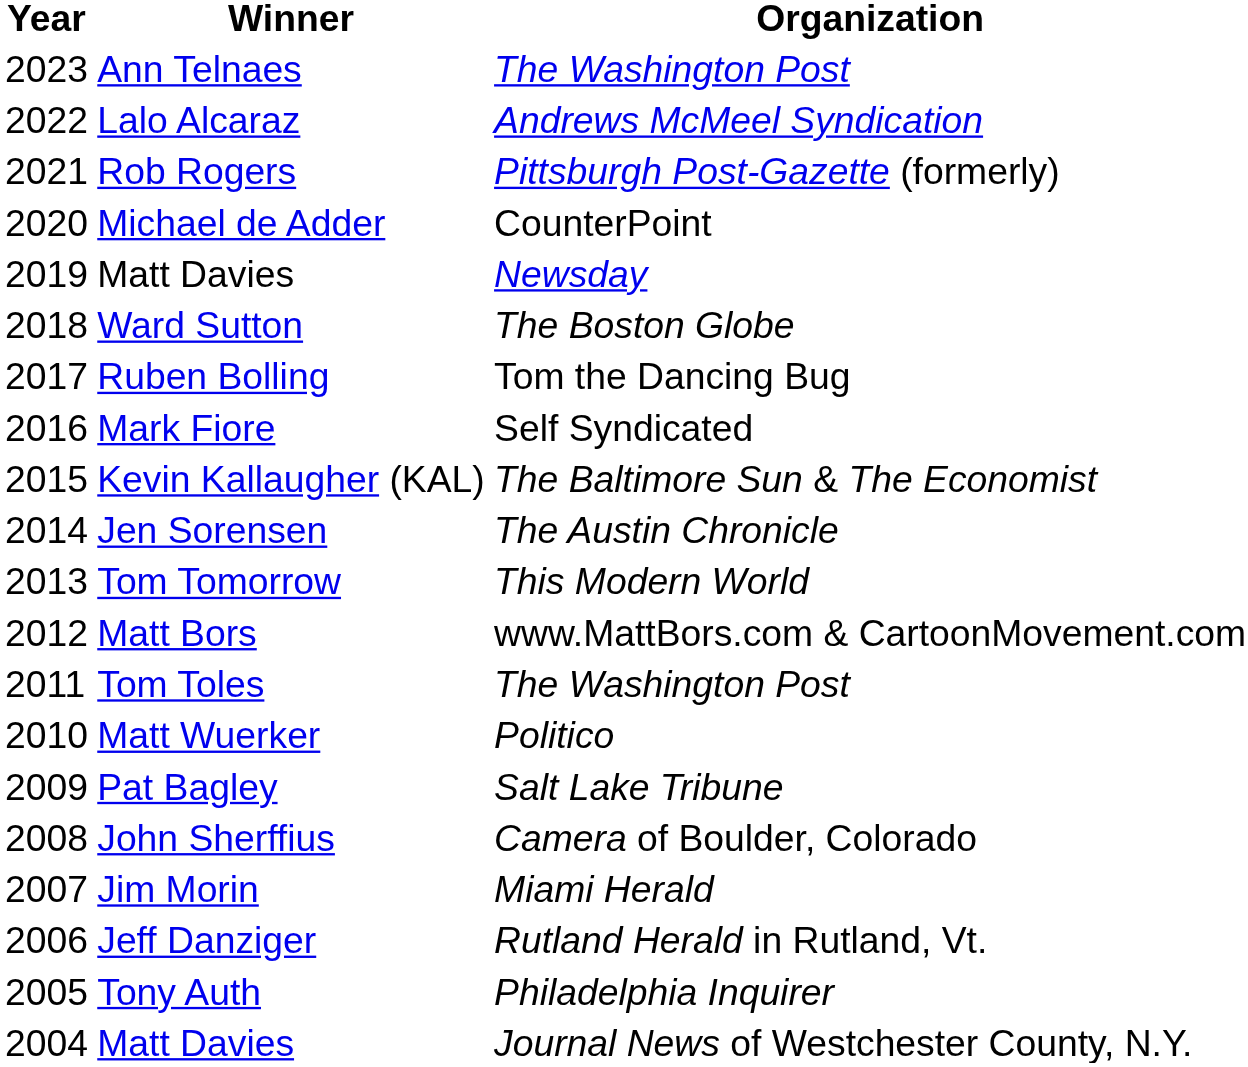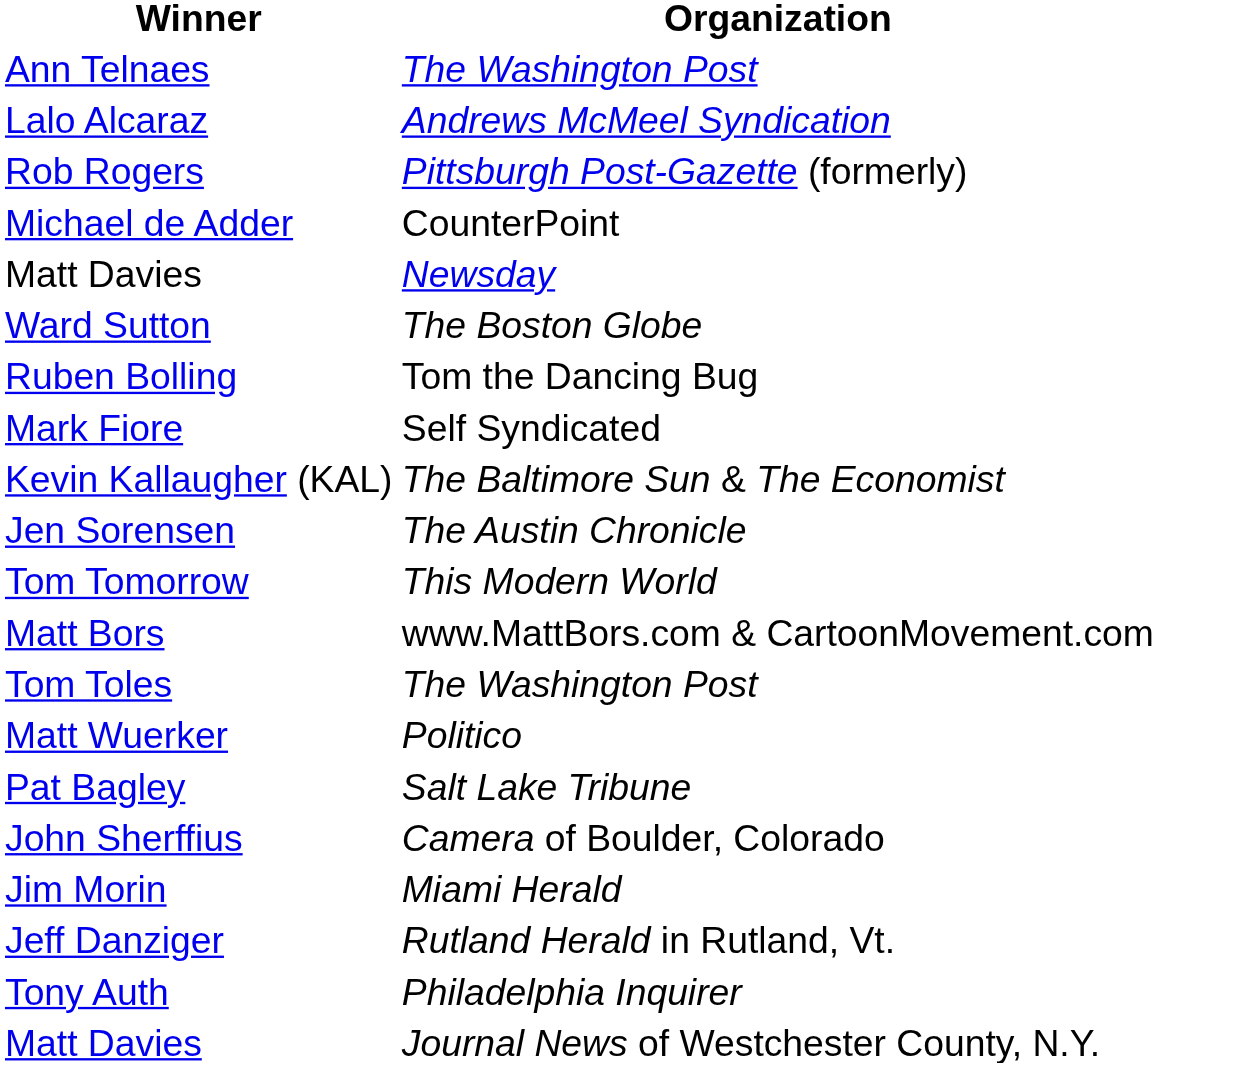 <table class="sortable">
 <tr>
-<th>Year</th>
 <th>Winner</th>
 <th>Organization</th>
 </tr>
 <tr>
-<td>2023</td>
 <td><a href='#'>Ann Telnaes</a></td>
 <td><em><a href='#'>The Washington Post</a></em></td>
 </tr>
 <tr>
-<td>2022</td>
 <td><a href='#'>Lalo Alcaraz</a></td>
 <td><em><a href='#'>Andrews McMeel Syndication</a></em></td>
 </tr>
 <tr>
-<td>2021</td>
 <td><a href='#'>Rob Rogers</a></td>
 <td><em><a href='#'>Pittsburgh Post-Gazette</a></em> (formerly)</td>
 </tr>
 <tr>
-<td>2020</td>
 <td><a href='#'>Michael de Adder</a></td>
 <td>CounterPoint</td>
 </tr>
 <tr>
-<td>2019</td>
 <td>Matt Davies</td>
 <td><em><a href='#'>Newsday</a></em></td>
 </tr>
 <tr>
-<td>2018</td>
 <td><a href='#'>Ward Sutton</a></td>
 <td><em>The Boston Globe</em></td>
 </tr>
 <tr>
-<td>2017</td>
 <td><a href='#'>Ruben Bolling</a></td>
 <td>Tom the Dancing Bug</td>
 </tr>
 <tr>
-<td>2016</td>
 <td><a href='#'>Mark Fiore</a></td>
 <td>Self Syndicated</td>
 </tr>
 <tr>
-<td>2015</td>
 <td><a href='#'>Kevin Kallaugher</a> (KAL)</td>
 <td><em>The Baltimore Sun</em> & <em>The Economist</em></td>
 </tr>
 <tr>
-<td>2014</td>
 <td><a href='#'>Jen Sorensen</a></td>
 <td><em>The Austin Chronicle</em></td>
 </tr>
 <tr>
-<td>2013</td>
 <td><a href='#'>Tom Tomorrow</a></td>
 <td><em>This Modern World</em></td>
 </tr>
 <tr>
-<td>2012</td>
 <td><a href='#'>Matt Bors</a></td>
 <td>www.MattBors.com & CartoonMovement.com</td>
 </tr>
 <tr>
-<td>2011</td>
 <td><a href='#'>Tom Toles</a></td>
 <td><em>The Washington Post</em></td>
 </tr>
 <tr>
-<td>2010</td>
 <td><a href='#'>Matt Wuerker</a></td>
 <td><em> Politico</em></td>
 </tr>
 <tr>
-<td>2009</td>
 <td><a href='#'>Pat Bagley</a></td>
 <td><em> Salt Lake Tribune</em></td>
 </tr>
 <tr>
-<td>2008</td>
 <td><a href='#'>John Sherffius</a></td>
 <td><em>Camera</em> of Boulder, Colorado</td>
 </tr>
 <tr>
-<td>2007</td>
 <td><a href='#'>Jim Morin</a></td>
 <td><em>Miami Herald</em></td>
 </tr>
 <tr>
-<td>2006</td>
 <td><a href='#'>Jeff Danziger</a></td>
 <td><em>Rutland Herald</em> in Rutland, Vt.</td>
 </tr>
 <tr>
-<td>2005</td>
 <td><a href='#'>Tony Auth</a></td>
 <td><em> Philadelphia Inquirer</em></td>
 </tr>
 <tr>
-<td>2004</td>
 <td><a href='#'>Matt Davies</a></td>
 <td><em>Journal News</em> of Westchester County, N.Y.</td>
 </tr>
 </table>
